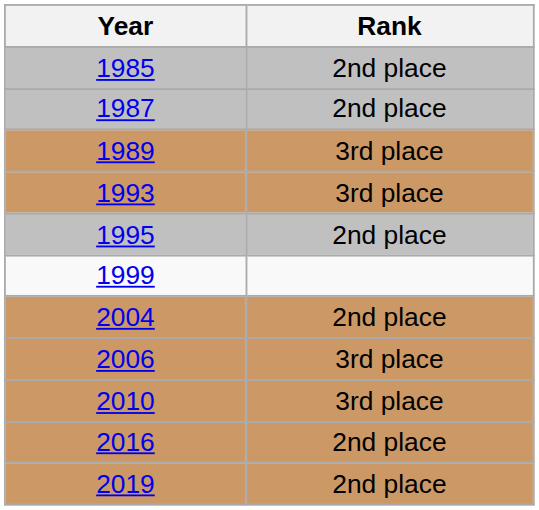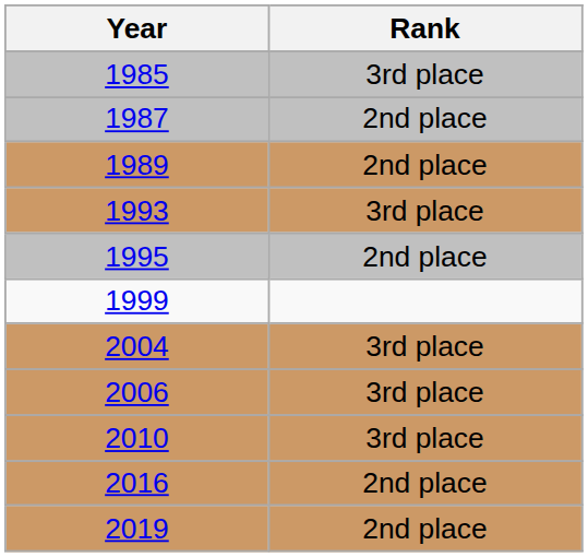 <table class="wikitable" style="text-align: center;font-size:90%;">
 <tr>
 <th width=125>Year</th>
 <th width=150>Rank</th>
 </tr>
 <tr bgcolor="silver">
 <td> <a href='#'>1985</a></td>
-<td>2nd place</td>
+<td>3rd place</td>
 </tr>
 <tr bgcolor="silver">
 <td> <a href='#'>1987</a></td>
 <td>2nd place</td>
 </tr>
 <tr bgcolor="#cc9966">
 <td> <a href='#'>1989</a></td>
-<td>3rd place</td>
+<td>2nd place</td>
 </tr>
 <tr bgcolor="cc9966">
 <td> <a href='#'>1993</a></td>
 <td>3rd place</td>
 </tr>
 <tr bgcolor="silver">
 <td> <a href='#'>1995</a></td>
 <td>2nd place</td>
 </tr>
 <tr>
 <td> <a href='#'>1999</a></td>
 <td></td>
 </tr>
 <tr bgcolor="cc9966">
 <td> <a href='#'>2004</a></td>
-<td>2nd place</td>
+<td>3rd place</td>
 </tr>
 <tr bgcolor="cc9966">
 <td> <a href='#'>2006</a></td>
 <td>3rd place</td>
 </tr>
 <tr bgcolor="cc9966">
 <td> <a href='#'>2010</a></td>
 <td>3rd place</td>
 </tr>
 <tr bgcolor="cc9966">
 <td> <a href='#'>2016</a></td>
 <td>2nd place</td>
 </tr>
 <tr bgcolor="cc9966">
 <td> <a href='#'>2019</a></td>
 <td>2nd place</td>
 </tr>
 </table>
